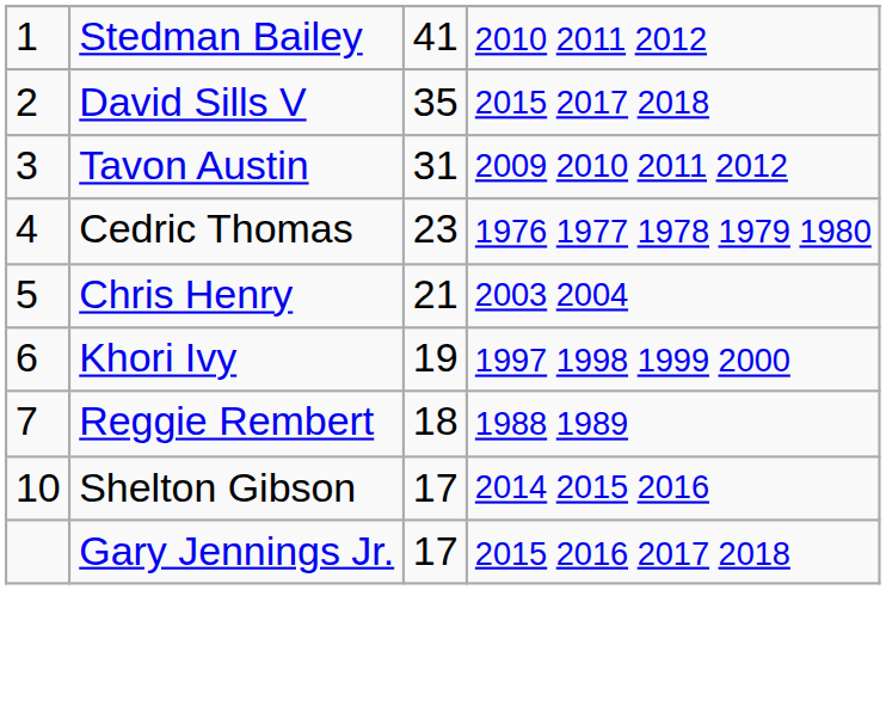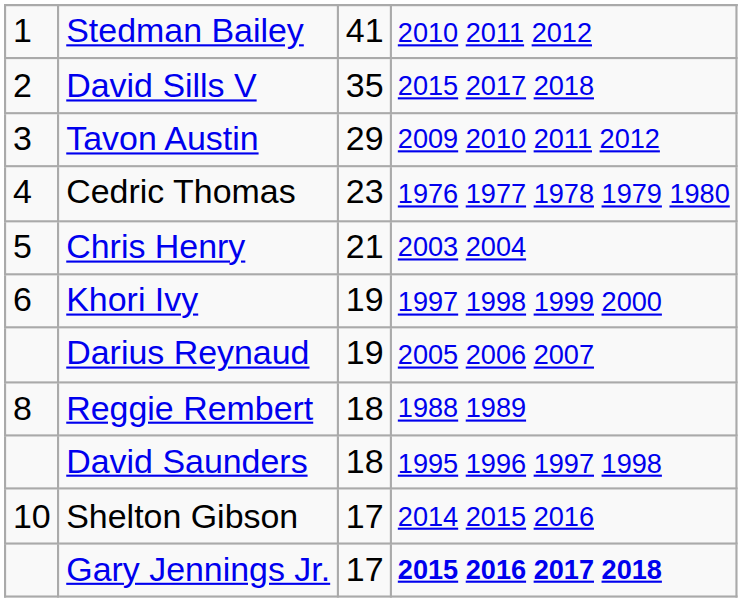 <table class="wikitable">
 <tr>
 </tr>
 <tr>
 <td>1</td>
 <td><a href='#'>Stedman Bailey</a></td>
 <td>41</td>
 <td style="font-size:80%;"><a href='#'>2010</a> <a href='#'>2011</a> <a href='#'>2012</a></td>
 </tr>
 <tr>
 <td>2</td>
 <td><a href='#'>David Sills V</a></td>
 <td>35</td>
 <td style="font-size:80%;"><a href='#'>2015</a> <a href='#'>2017</a> <a href='#'>2018</a></td>
 </tr>
 <tr>
 <td>3</td>
 <td><a href='#'>Tavon Austin</a></td>
-<td>31</td>
+<td>29</td>
 <td style="font-size:80%;"><a href='#'>2009</a> <a href='#'>2010</a> <a href='#'>2011</a> <a href='#'>2012</a></td>
 </tr>
 <tr>
 <td>4</td>
 <td>Cedric Thomas</td>
 <td>23</td>
 <td style="font-size:80%;"><a href='#'>1976</a> <a href='#'>1977</a> <a href='#'>1978</a> <a href='#'>1979</a> <a href='#'>1980</a></td>
 </tr>
 <tr>
 <td>5</td>
 <td><a href='#'>Chris Henry</a></td>
 <td>21</td>
 <td style="font-size:80%;"><a href='#'>2003</a> <a href='#'>2004</a></td>
 </tr>
 <tr>
 <td>6</td>
 <td><a href='#'>Khori Ivy</a></td>
 <td>19</td>
 <td style="font-size:80%;"><a href='#'>1997</a> <a href='#'>1998</a> <a href='#'>1999</a> <a href='#'>2000</a></td>
 </tr>
 <tr>
-<td>7</td>
+<td></td>
+<td><a href='#'>Darius Reynaud</a></td>
+<td>19</td>
+<td style="font-size:80%;"><a href='#'>2005</a> <a href='#'>2006</a> <a href='#'>2007</a></td>
+</tr>
+<tr>
+<td>8</td>
 <td><a href='#'>Reggie Rembert</a></td>
 <td>18</td>
 <td style="font-size:80%;"><a href='#'>1988</a> <a href='#'>1989</a></td>
+</tr>
+<tr>
+<td></td>
+<td><a href='#'>David Saunders</a></td>
+<td>18</td>
+<td style="font-size:80%;"><a href='#'>1995</a> <a href='#'>1996</a> <a href='#'>1997</a> <a href='#'>1998</a></td>
 </tr>
 <tr>
 <td>10</td>
 <td>Shelton Gibson</td>
 <td>17</td>
 <td style="font-size:80%;"><a href='#'>2014</a> <a href='#'>2015</a> <a href='#'>2016</a></td>
 </tr>
 <tr>
 <td></td>
 <td><a href='#'>Gary Jennings Jr.</a></td>
 <td>17</td>
-<td style="font-size:80%;"><a href='#'>2015</a> <a href='#'>2016</a> <a href='#'>2017</a> <a href='#'>2018</a></td>
+<td style="font-size:80%;"><strong><a href='#'>2015</a> <a href='#'>2016</a> <a href='#'>2017</a> <a href='#'>2018</a></strong></td>
 </tr>
 </table>
